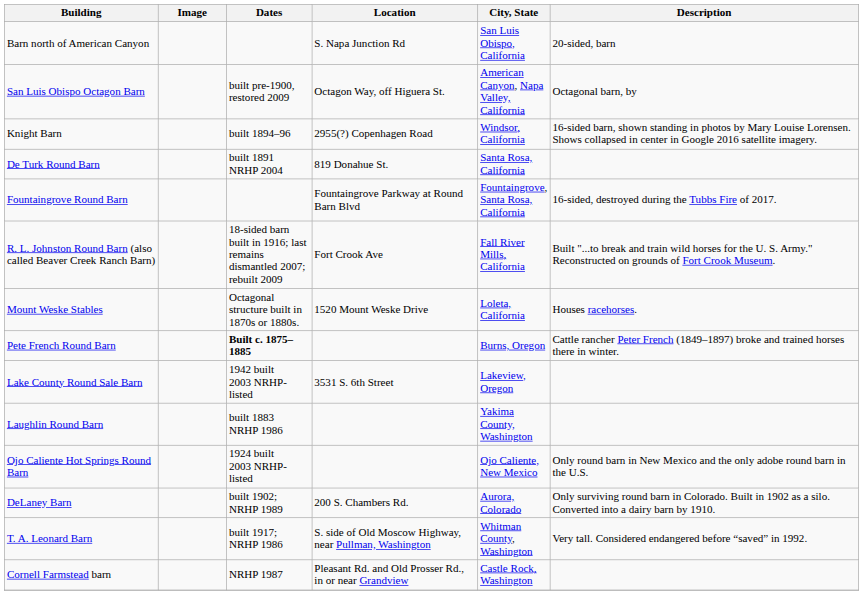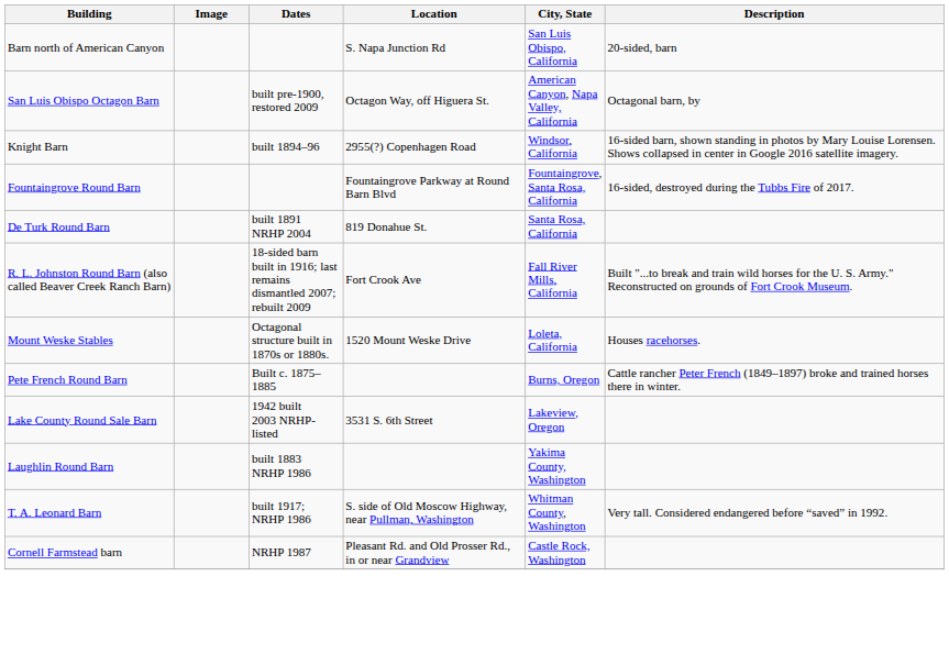 <table class="wikitable sortable" style="width:98%">
 <tr>
 <th style="width:18%;"><strong>Building</strong></th>
 <th style="width:8%;" class="unsortable"><strong>Image</strong></th>
 <th style="width:10%;"><strong>Dates</strong></th>
 <th><strong>Location</strong></th>
 <th style="width:8%;"><strong>City, State</strong></th>
 <th><strong>Description</strong></th>
 </tr>
 <tr>
 <td>Barn north of American Canyon</td>
 <td></td>
 <td></td>
 <td>S. Napa Junction Rd<br><small></small></td>
 <td><a href='#'>San Luis Obispo, California</a></td>
 <td>20-sided,  barn</td>
 </tr>
 <tr>
 <td><a href='#'>San Luis Obispo Octagon Barn</a></td>
 <td></td>
 <td>built pre-1900, restored 2009</td>
 <td>Octagon Way, off Higuera St.<br><small></small></td>
 <td><a href='#'>American Canyon</a>, <a href='#'>Napa Valley, California</a></td>
 <td>Octagonal barn,  by </td>
 </tr>
 <tr>
 <td>Knight Barn</td>
 <td></td>
 <td>built 1894–96</td>
 <td>2955(?) Copenhagen Road<br><small></small></td>
 <td><a href='#'>Windsor, California</a></td>
 <td>16-sided barn, shown standing in photos by Mary Louise Lorensen. Shows collapsed in center in Google 2016 satellite imagery.</td>
 </tr>
 <tr>
+<td><a href='#'>Fountaingrove Round Barn</a></td>
+<td></td>
+<td></td>
+<td>Fountaingrove Parkway at Round Barn Blvd<br><small></small></td>
+<td><a href='#'>Fountaingrove</a>, <a href='#'>Santa Rosa, California</a></td>
+<td>16-sided, destroyed during the <a href='#'>Tubbs Fire</a> of 2017.</td>
+</tr>
+<tr>
 <td><a href='#'>De Turk Round Barn</a></td>
 <td></td>
 <td>built 1891<br>NRHP 2004</td>
 <td>819 Donahue St.<br><small></small></td>
 <td><a href='#'>Santa Rosa, California</a></td>
 <td></td>
-</tr>
-<tr>
-<td><a href='#'>Fountaingrove Round Barn</a></td>
-<td></td>
-<td></td>
-<td>Fountaingrove Parkway at Round Barn Blvd<br><small></small></td>
-<td><a href='#'>Fountaingrove</a>, <a href='#'>Santa Rosa, California</a></td>
-<td>16-sided, destroyed during the <a href='#'>Tubbs Fire</a> of 2017.</td>
 </tr>
 <tr anchorR. L. Johnston Round Barn>
 <td><a href='#'>R. L. Johnston Round Barn</a> (also called Beaver Creek Ranch Barn)</td>
 <td></td>
 <td>18-sided barn built in 1916; last remains dismantled 2007; rebuilt 2009</td>
 <td>Fort Crook Ave<br><small></small></td>
 <td><a href='#'>Fall River Mills, California</a></td>
 <td>Built "...to break and train wild horses for the U. S. Army."  Reconstructed on grounds of <a href='#'>Fort Crook Museum</a>.</td>
 </tr>
 <tr>
 <td><a href='#'>Mount Weske Stables</a></td>
 <td></td>
 <td>Octagonal structure built in 1870s or 1880s.</td>
 <td>1520 Mount Weske Drive<br><small></small></td>
 <td><a href='#'>Loleta, California</a></td>
 <td> Houses <a href='#'>racehorses</a>.</td>
 </tr>
 <tr>
 <td><a href='#'>Pete French Round Barn</a></td>
 <td></td>
-<td><strong>Built c. 1875–1885</strong></td>
+<td>Built c. 1875–1885</td>
 <td><small></small></td>
 <td><a href='#'>Burns, Oregon</a></td>
 <td>Cattle rancher <a href='#'>Peter French</a> (1849–1897) broke and trained horses there in winter.</td>
 </tr>
 <tr>
 <td><a href='#'>Lake County Round Sale Barn</a></td>
 <td></td>
 <td>1942 built<br>2003 NRHP-listed</td>
 <td>3531 S. 6th Street<br><small></small></td>
 <td><a href='#'>Lakeview, Oregon</a></td>
 <td></td>
 </tr>
 <tr>
 <td><a href='#'>Laughlin Round Barn</a></td>
 <td></td>
 <td>built 1883<br>NRHP 1986</td>
 <td><small></small></td>
 <td><a href='#'>Yakima County, Washington</a></td>
 <td></td>
 </tr>
 <tr>
-<td><a href='#'>Ojo Caliente Hot Springs Round Barn</a></td>
-<td></td>
-<td>1924 built<br>2003 NRHP-listed</td>
-<td><small></small></td>
-<td><a href='#'>Ojo Caliente, New Mexico</a></td>
-<td>Only round barn in New Mexico and the only adobe round barn in the U.S.</td>
-</tr>
-<tr>
-<td><a href='#'>DeLaney Barn</a></td>
-<td></td>
-<td>built 1902; NRHP 1989</td>
-<td>200 S. Chambers Rd.<br><small></small></td>
-<td><a href='#'>Aurora, Colorado</a></td>
-<td>Only surviving round barn in Colorado.  Built in 1902 as a silo. Converted into a dairy barn by 1910.</td>
-</tr>
-<tr>
 <td><a href='#'>T. A. Leonard Barn</a></td>
 <td></td>
 <td>built 1917; NRHP 1986</td>
 <td>S. side of Old Moscow Highway, near <a href='#'>Pullman, Washington</a><br></td>
 <td><a href='#'>Whitman County</a>, <a href='#'>Washington</a></td>
 <td>Very tall. Considered endangered before “saved” in 1992.</td>
 </tr>
 <tr>
 <td><a href='#'>Cornell Farmstead</a> barn</td>
 <td></td>
 <td>NRHP 1987</td>
 <td>Pleasant Rd. and Old Prosser Rd., in or near <a href='#'>Grandview</a><br></td>
 <td><a href='#'>Castle Rock, Washington</a></td>
 <td></td>
 </tr>
 <tr>
 </tr>
 </table>
